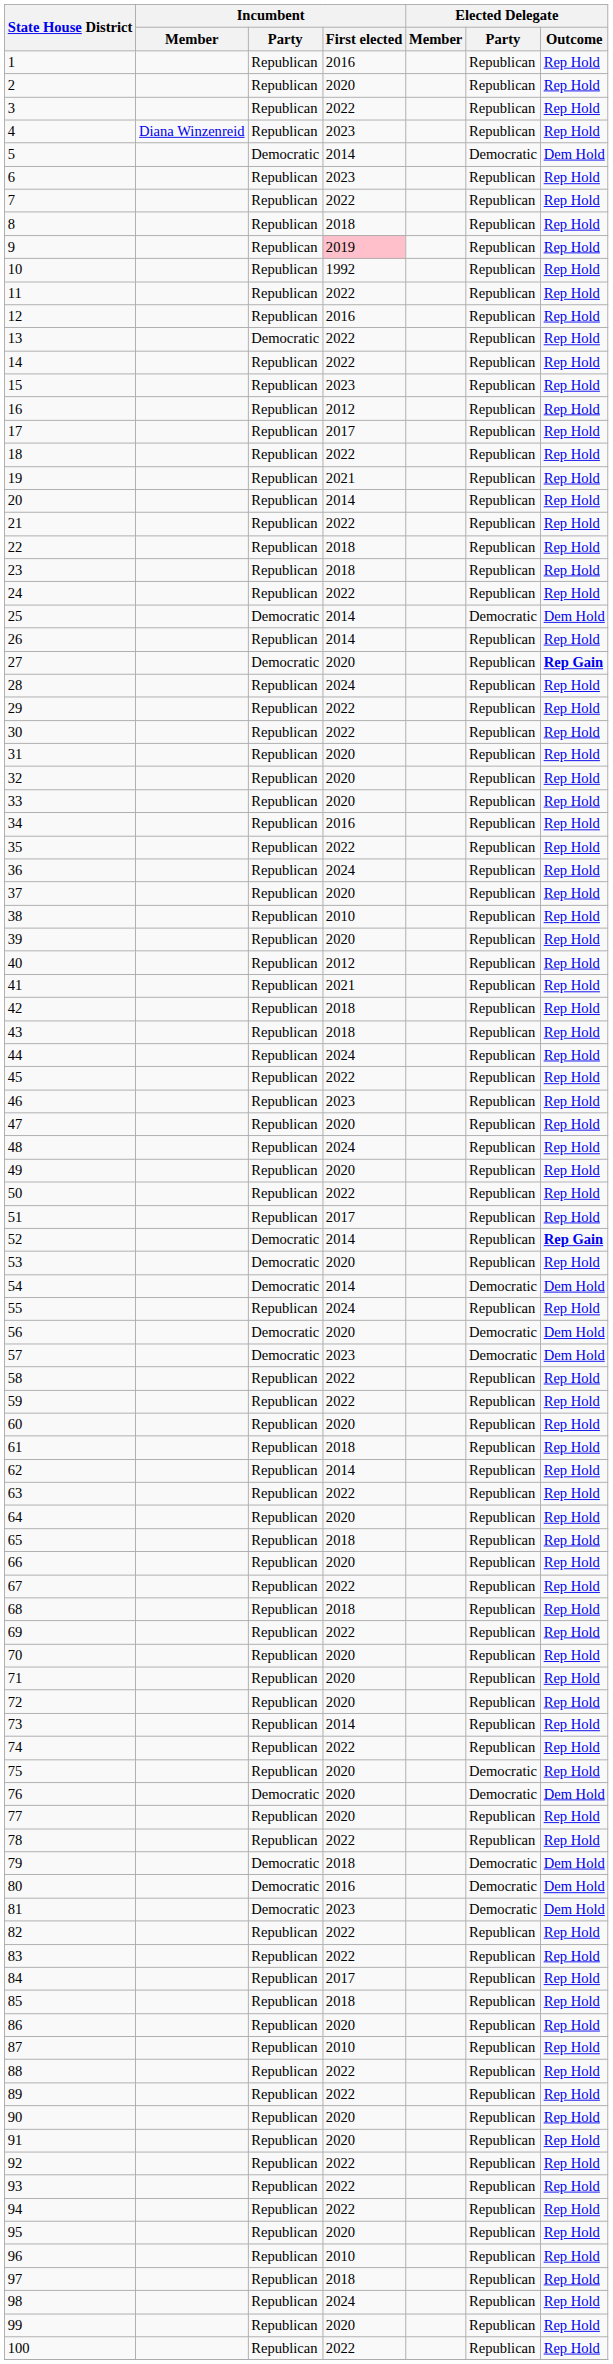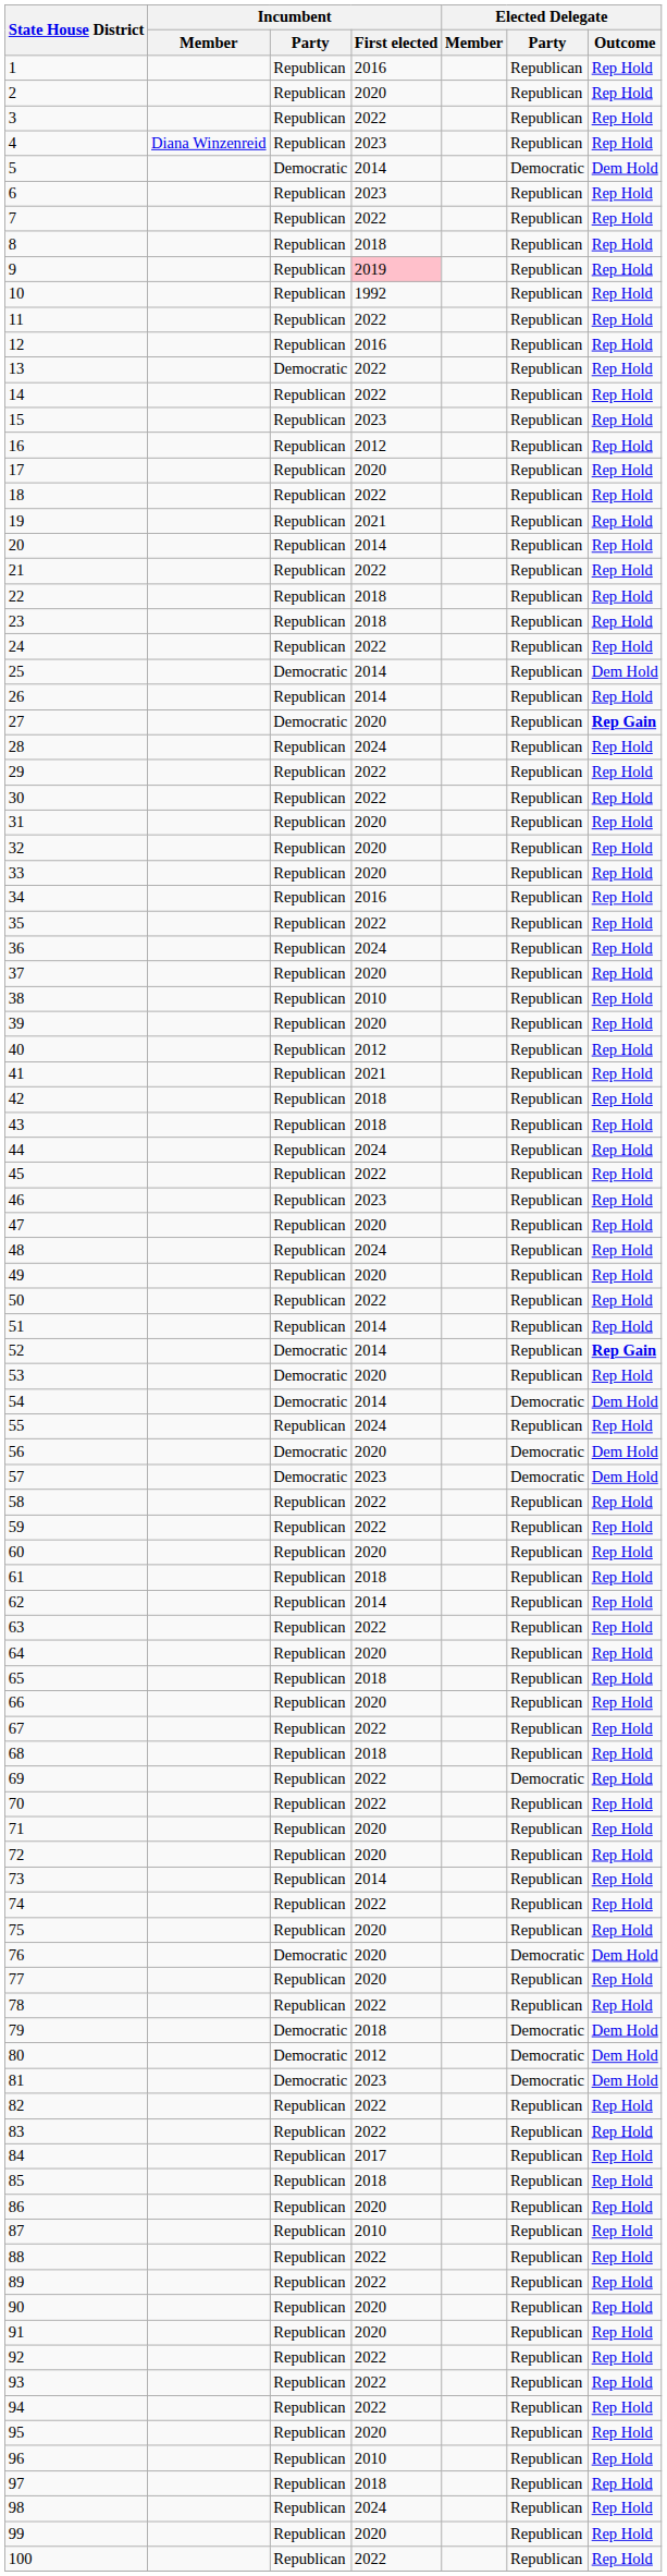 <table class="wikitable sortable">
 <tr>
 <th rowspan="2"><a href='#'>State House</a> District</th>
 <th colspan="3">Incumbent</th>
 <th colspan="3">Elected Delegate</th>
 </tr>
 <tr>
 <th>Member</th>
 <th>Party</th>
 <th>First elected</th>
 <th>Member</th>
 <th>Party</th>
 <th>Outcome</th>
 </tr>
 <tr>
 <td>1</td>
 <td></td>
 <td>Republican</td>
 <td>2016</td>
 <td></td>
 <td>Republican</td>
 <td><a href='#'>Rep Hold</a></td>
 </tr>
 <tr>
 <td>2</td>
 <td></td>
 <td>Republican</td>
 <td>2020</td>
 <td></td>
 <td>Republican</td>
 <td><a href='#'>Rep Hold</a></td>
 </tr>
 <tr>
 <td>3</td>
 <td></td>
 <td>Republican</td>
 <td>2022</td>
 <td></td>
 <td>Republican</td>
 <td><a href='#'>Rep Hold</a></td>
 </tr>
 <tr>
 <td>4</td>
 <td><a href='#'>Diana Winzenreid</a></td>
 <td>Republican</td>
 <td>2023</td>
 <td><em></em></td>
 <td>Republican</td>
 <td><a href='#'>Rep Hold</a></td>
 </tr>
 <tr>
 <td>5</td>
 <td></td>
 <td>Democratic</td>
 <td>2014</td>
 <td></td>
 <td>Democratic</td>
 <td><a href='#'>Dem Hold</a></td>
 </tr>
 <tr>
 <td>6</td>
 <td></td>
 <td>Republican</td>
 <td>2023</td>
 <td></td>
 <td>Republican</td>
 <td><a href='#'>Rep Hold</a></td>
 </tr>
 <tr>
 <td>7</td>
 <td></td>
 <td>Republican</td>
 <td>2022</td>
 <td></td>
 <td>Republican</td>
 <td><a href='#'>Rep Hold</a></td>
 </tr>
 <tr>
 <td>8</td>
 <td></td>
 <td>Republican</td>
 <td>2018</td>
 <td></td>
 <td>Republican</td>
 <td><a href='#'>Rep Hold</a></td>
 </tr>
 <tr>
 <td>9</td>
 <td></td>
 <td>Republican</td>
 <td style="background: pink;">2019</td>
 <td></td>
 <td>Republican</td>
 <td><a href='#'>Rep Hold</a></td>
 </tr>
 <tr>
 <td>10</td>
 <td></td>
 <td>Republican</td>
 <td>1992</td>
 <td></td>
 <td>Republican</td>
 <td><a href='#'>Rep Hold</a></td>
 </tr>
 <tr>
 <td>11</td>
 <td></td>
 <td>Republican</td>
 <td>2022</td>
 <td></td>
 <td>Republican</td>
 <td><a href='#'>Rep Hold</a></td>
 </tr>
 <tr>
 <td>12</td>
 <td></td>
 <td>Republican</td>
 <td>2016</td>
 <td></td>
 <td>Republican</td>
 <td><a href='#'>Rep Hold</a></td>
 </tr>
 <tr>
 <td>13</td>
 <td></td>
 <td>Democratic</td>
 <td>2022</td>
 <td></td>
 <td>Republican</td>
 <td><a href='#'>Rep Hold</a></td>
 </tr>
 <tr>
 <td>14</td>
 <td></td>
 <td>Republican</td>
 <td>2022</td>
 <td></td>
 <td>Republican</td>
 <td><a href='#'>Rep Hold</a></td>
 </tr>
 <tr>
 <td>15</td>
 <td></td>
 <td>Republican</td>
 <td>2023</td>
 <td></td>
 <td>Republican</td>
 <td><a href='#'>Rep Hold</a></td>
 </tr>
 <tr>
 <td>16</td>
 <td></td>
 <td>Republican</td>
 <td>2012</td>
 <td><em></em></td>
 <td>Republican</td>
 <td><a href='#'>Rep Hold</a></td>
 </tr>
 <tr>
 <td>17</td>
 <td></td>
 <td>Republican</td>
-<td>2017</td>
+<td>2020</td>
 <td></td>
 <td>Republican</td>
 <td><a href='#'>Rep Hold</a></td>
 </tr>
 <tr>
 <td>18</td>
 <td></td>
 <td>Republican</td>
 <td>2022</td>
 <td></td>
 <td>Republican</td>
 <td><a href='#'>Rep Hold</a></td>
 </tr>
 <tr>
 <td>19</td>
 <td></td>
 <td>Republican</td>
 <td>2021</td>
 <td></td>
 <td>Republican</td>
 <td><a href='#'>Rep Hold</a></td>
 </tr>
 <tr>
 <td>20</td>
 <td></td>
 <td>Republican</td>
 <td>2014</td>
 <td><em></em></td>
 <td>Republican</td>
 <td><a href='#'>Rep Hold</a></td>
 </tr>
 <tr>
 <td>21</td>
 <td></td>
 <td>Republican</td>
 <td>2022</td>
 <td></td>
 <td>Republican</td>
 <td><a href='#'>Rep Hold</a></td>
 </tr>
 <tr>
 <td>22</td>
 <td></td>
 <td>Republican</td>
 <td>2018</td>
 <td></td>
 <td>Republican</td>
 <td><a href='#'>Rep Hold</a></td>
 </tr>
 <tr>
 <td>23</td>
 <td></td>
 <td>Republican</td>
 <td>2018</td>
 <td></td>
 <td>Republican</td>
 <td><a href='#'>Rep Hold</a></td>
 </tr>
 <tr>
 <td>24</td>
 <td></td>
 <td>Republican</td>
 <td>2022</td>
 <td></td>
 <td>Republican</td>
 <td><a href='#'>Rep Hold</a></td>
 </tr>
 <tr>
 <td>25</td>
 <td></td>
 <td>Democratic</td>
 <td>2014</td>
 <td></td>
-<td>Democratic</td>
+<td>Republican</td>
 <td><a href='#'>Dem Hold</a></td>
 </tr>
 <tr>
 <td>26</td>
 <td></td>
 <td>Republican</td>
 <td>2014</td>
 <td></td>
 <td>Republican</td>
 <td><a href='#'>Rep Hold</a></td>
 </tr>
 <tr>
 <td>27</td>
 <td></td>
 <td>Democratic</td>
 <td>2020</td>
 <td><strong></strong></td>
 <td>Republican</td>
 <td><strong><a href='#'>Rep Gain</a></strong></td>
 </tr>
 <tr>
 <td>28</td>
 <td></td>
 <td>Republican</td>
 <td>2024</td>
 <td></td>
 <td>Republican</td>
 <td><a href='#'>Rep Hold</a></td>
 </tr>
 <tr>
 <td>29</td>
 <td></td>
 <td>Republican</td>
 <td>2022</td>
 <td></td>
 <td>Republican</td>
 <td><a href='#'>Rep Hold</a></td>
 </tr>
 <tr>
 <td>30</td>
 <td></td>
 <td>Republican</td>
 <td>2022</td>
 <td><em></em></td>
 <td>Republican</td>
 <td><a href='#'>Rep Hold</a></td>
 </tr>
 <tr>
 <td>31</td>
 <td></td>
 <td>Republican</td>
 <td>2020</td>
 <td></td>
 <td>Republican</td>
 <td><a href='#'>Rep Hold</a></td>
 </tr>
 <tr>
 <td>32</td>
 <td></td>
 <td>Republican</td>
 <td>2020</td>
 <td></td>
 <td>Republican</td>
 <td><a href='#'>Rep Hold</a></td>
 </tr>
 <tr>
 <td>33</td>
 <td></td>
 <td>Republican</td>
 <td>2020</td>
 <td></td>
 <td>Republican</td>
 <td><a href='#'>Rep Hold</a></td>
 </tr>
 <tr>
 <td>34</td>
 <td></td>
 <td>Republican</td>
 <td>2016</td>
 <td></td>
 <td>Republican</td>
 <td><a href='#'>Rep Hold</a></td>
 </tr>
 <tr>
 <td>35</td>
 <td></td>
 <td>Republican</td>
 <td>2022</td>
 <td></td>
 <td>Republican</td>
 <td><a href='#'>Rep Hold</a></td>
 </tr>
 <tr>
 <td>36</td>
 <td></td>
 <td>Republican</td>
 <td>2024</td>
 <td></td>
 <td>Republican</td>
 <td><a href='#'>Rep Hold</a></td>
 </tr>
 <tr>
 <td>37</td>
 <td></td>
 <td>Republican</td>
 <td>2020</td>
 <td></td>
 <td>Republican</td>
 <td><a href='#'>Rep Hold</a></td>
 </tr>
 <tr>
 <td>38</td>
 <td></td>
 <td>Republican</td>
 <td>2010</td>
 <td></td>
 <td>Republican</td>
 <td><a href='#'>Rep Hold</a></td>
 </tr>
 <tr>
 <td>39</td>
 <td></td>
 <td>Republican</td>
 <td>2020</td>
 <td></td>
 <td>Republican</td>
 <td><a href='#'>Rep Hold</a></td>
 </tr>
 <tr>
 <td>40</td>
 <td></td>
 <td>Republican</td>
 <td>2012</td>
 <td></td>
 <td>Republican</td>
 <td><a href='#'>Rep Hold</a></td>
 </tr>
 <tr>
 <td>41</td>
 <td></td>
 <td>Republican</td>
 <td>2021</td>
 <td></td>
 <td>Republican</td>
 <td><a href='#'>Rep Hold</a></td>
 </tr>
 <tr>
 <td>42</td>
 <td></td>
 <td>Republican</td>
 <td>2018</td>
 <td></td>
 <td>Republican</td>
 <td><a href='#'>Rep Hold</a></td>
 </tr>
 <tr>
 <td>43</td>
 <td></td>
 <td>Republican</td>
 <td>2018</td>
 <td></td>
 <td>Republican</td>
 <td><a href='#'>Rep Hold</a></td>
 </tr>
 <tr>
 <td>44</td>
 <td></td>
 <td>Republican</td>
 <td>2024</td>
 <td></td>
 <td>Republican</td>
 <td><a href='#'>Rep Hold</a></td>
 </tr>
 <tr>
 <td>45</td>
 <td></td>
 <td>Republican</td>
 <td>2022</td>
 <td></td>
 <td>Republican</td>
 <td><a href='#'>Rep Hold</a></td>
 </tr>
 <tr>
 <td>46</td>
 <td></td>
 <td>Republican</td>
 <td>2023</td>
 <td></td>
 <td>Republican</td>
 <td><a href='#'>Rep Hold</a></td>
 </tr>
 <tr>
 <td>47</td>
 <td></td>
 <td>Republican</td>
 <td>2020</td>
 <td><em></em></td>
 <td>Republican</td>
 <td><a href='#'>Rep Hold</a></td>
 </tr>
 <tr>
 <td>48</td>
 <td></td>
 <td>Republican</td>
 <td>2024</td>
 <td></td>
 <td>Republican</td>
 <td><a href='#'>Rep Hold</a></td>
 </tr>
 <tr>
 <td>49</td>
 <td></td>
 <td>Republican</td>
 <td>2020</td>
 <td><em></em></td>
 <td>Republican</td>
 <td><a href='#'>Rep Hold</a></td>
 </tr>
 <tr>
 <td>50</td>
 <td></td>
 <td>Republican</td>
 <td>2022</td>
 <td></td>
 <td>Republican</td>
 <td><a href='#'>Rep Hold</a></td>
 </tr>
 <tr>
 <td>51</td>
 <td></td>
 <td>Republican</td>
-<td>2017</td>
+<td>2014</td>
 <td><em></em></td>
 <td>Republican</td>
 <td><a href='#'>Rep Hold</a></td>
 </tr>
 <tr>
 <td>52</td>
 <td></td>
 <td>Democratic</td>
 <td>2014</td>
 <td><strong></strong></td>
 <td>Republican</td>
 <td><strong><a href='#'>Rep Gain</a></strong></td>
 </tr>
 <tr>
 <td>53</td>
 <td></td>
 <td>Democratic</td>
 <td>2020</td>
 <td><em></em></td>
 <td>Republican</td>
 <td><a href='#'>Rep Hold</a></td>
 </tr>
 <tr>
 <td>54</td>
 <td></td>
 <td>Democratic</td>
 <td>2014</td>
 <td></td>
 <td>Democratic</td>
 <td><a href='#'>Dem Hold</a></td>
 </tr>
 <tr>
 <td>55</td>
 <td></td>
 <td>Republican</td>
 <td>2024</td>
 <td></td>
 <td>Republican</td>
 <td><a href='#'>Rep Hold</a></td>
 </tr>
 <tr>
 <td>56</td>
 <td></td>
 <td>Democratic</td>
 <td>2020</td>
 <td></td>
 <td>Democratic</td>
 <td><a href='#'>Dem Hold</a></td>
 </tr>
 <tr>
 <td>57</td>
 <td></td>
 <td>Democratic</td>
 <td>2023</td>
 <td></td>
 <td>Democratic</td>
 <td><a href='#'>Dem Hold</a></td>
 </tr>
 <tr>
 <td>58</td>
 <td></td>
 <td>Republican</td>
 <td>2022</td>
 <td></td>
 <td>Republican</td>
 <td><a href='#'>Rep Hold</a></td>
 </tr>
 <tr>
 <td>59</td>
 <td></td>
 <td>Republican</td>
 <td>2022</td>
 <td></td>
 <td>Republican</td>
 <td><a href='#'>Rep Hold</a></td>
 </tr>
 <tr>
 <td>60</td>
 <td></td>
 <td>Republican</td>
 <td>2020</td>
 <td></td>
 <td>Republican</td>
 <td><a href='#'>Rep Hold</a></td>
 </tr>
 <tr>
 <td>61</td>
 <td></td>
 <td>Republican</td>
 <td>2018</td>
 <td></td>
 <td>Republican</td>
 <td><a href='#'>Rep Hold</a></td>
 </tr>
 <tr>
 <td>62</td>
 <td></td>
 <td>Republican</td>
 <td>2014</td>
 <td></td>
 <td>Republican</td>
 <td><a href='#'>Rep Hold</a></td>
 </tr>
 <tr>
 <td>63</td>
 <td></td>
 <td>Republican</td>
 <td>2022</td>
 <td></td>
 <td>Republican</td>
 <td><a href='#'>Rep Hold</a></td>
 </tr>
 <tr>
 <td>64</td>
 <td></td>
 <td>Republican</td>
 <td>2020</td>
 <td></td>
 <td>Republican</td>
 <td><a href='#'>Rep Hold</a></td>
 </tr>
 <tr>
 <td>65</td>
 <td></td>
 <td>Republican</td>
 <td>2018</td>
 <td></td>
 <td>Republican</td>
 <td><a href='#'>Rep Hold</a></td>
 </tr>
 <tr>
 <td>66</td>
 <td></td>
 <td>Republican</td>
 <td>2020</td>
 <td><em></em></td>
 <td>Republican</td>
 <td><a href='#'>Rep Hold</a></td>
 </tr>
 <tr>
 <td>67</td>
 <td></td>
 <td>Republican</td>
 <td>2022</td>
 <td></td>
 <td>Republican</td>
 <td><a href='#'>Rep Hold</a></td>
 </tr>
 <tr>
 <td>68</td>
 <td></td>
 <td>Republican</td>
 <td>2018</td>
 <td></td>
 <td>Republican</td>
 <td><a href='#'>Rep Hold</a></td>
 </tr>
 <tr>
 <td>69</td>
 <td></td>
 <td>Republican</td>
 <td>2022</td>
 <td></td>
-<td>Republican</td>
+<td>Democratic</td>
 <td><a href='#'>Rep Hold</a></td>
 </tr>
 <tr>
 <td>70</td>
 <td></td>
 <td>Republican</td>
-<td>2020</td>
+<td>2022</td>
 <td></td>
 <td>Republican</td>
 <td><a href='#'>Rep Hold</a></td>
 </tr>
 <tr>
 <td>71</td>
 <td></td>
 <td>Republican</td>
 <td>2020</td>
 <td></td>
 <td>Republican</td>
 <td><a href='#'>Rep Hold</a></td>
 </tr>
 <tr>
 <td>72</td>
 <td></td>
 <td>Republican</td>
 <td>2020</td>
 <td></td>
 <td>Republican</td>
 <td><a href='#'>Rep Hold</a></td>
 </tr>
 <tr>
 <td>73</td>
 <td></td>
 <td>Republican</td>
 <td>2014</td>
 <td><em></em></td>
 <td>Republican</td>
 <td><a href='#'>Rep Hold</a></td>
 </tr>
 <tr>
 <td>74</td>
 <td></td>
 <td>Republican</td>
 <td>2022</td>
 <td></td>
 <td>Republican</td>
 <td><a href='#'>Rep Hold</a></td>
 </tr>
 <tr>
 <td>75</td>
 <td></td>
 <td>Republican</td>
 <td>2020</td>
 <td></td>
-<td>Democratic</td>
+<td>Republican</td>
 <td><a href='#'>Rep Hold</a></td>
 </tr>
 <tr>
 <td>76</td>
 <td></td>
 <td>Democratic</td>
 <td>2020</td>
 <td><em></em></td>
 <td>Democratic</td>
 <td><a href='#'>Dem Hold</a></td>
 </tr>
 <tr>
 <td>77</td>
 <td></td>
 <td>Republican</td>
 <td>2020</td>
 <td></td>
 <td>Republican</td>
 <td><a href='#'>Rep Hold</a></td>
 </tr>
 <tr>
 <td>78</td>
 <td></td>
 <td>Republican</td>
 <td>2022</td>
 <td></td>
 <td>Republican</td>
 <td><a href='#'>Rep Hold</a></td>
 </tr>
 <tr>
 <td>79</td>
 <td></td>
 <td>Democratic</td>
 <td>2018</td>
 <td></td>
 <td>Democratic</td>
 <td><a href='#'>Dem Hold</a></td>
 </tr>
 <tr>
 <td>80</td>
 <td></td>
 <td>Democratic</td>
-<td>2016</td>
+<td>2012</td>
 <td></td>
 <td>Democratic</td>
 <td><a href='#'>Dem Hold</a></td>
 </tr>
 <tr>
 <td>81</td>
 <td></td>
 <td>Democratic</td>
 <td>2023</td>
 <td></td>
 <td>Democratic</td>
 <td><a href='#'>Dem Hold</a></td>
 </tr>
 <tr>
 <td>82</td>
 <td></td>
 <td>Republican</td>
 <td>2022</td>
 <td><em></em></td>
 <td>Republican</td>
 <td><a href='#'>Rep Hold</a></td>
 </tr>
 <tr>
 <td>83</td>
 <td></td>
 <td>Republican</td>
 <td>2022</td>
 <td></td>
 <td>Republican</td>
 <td><a href='#'>Rep Hold</a></td>
 </tr>
 <tr>
 <td>84</td>
 <td></td>
 <td>Republican</td>
 <td>2017</td>
 <td></td>
 <td>Republican</td>
 <td><a href='#'>Rep Hold</a></td>
 </tr>
 <tr>
 <td>85</td>
 <td></td>
 <td>Republican</td>
 <td>2018</td>
 <td></td>
 <td>Republican</td>
 <td><a href='#'>Rep Hold</a></td>
 </tr>
 <tr>
 <td>86</td>
 <td></td>
 <td>Republican</td>
 <td>2020</td>
 <td></td>
 <td>Republican</td>
 <td><a href='#'>Rep Hold</a></td>
 </tr>
 <tr>
 <td>87</td>
 <td></td>
 <td>Republican</td>
 <td>2010</td>
 <td></td>
 <td>Republican</td>
 <td><a href='#'>Rep Hold</a></td>
 </tr>
 <tr>
 <td>88</td>
 <td></td>
 <td>Republican</td>
 <td>2022</td>
 <td></td>
 <td>Republican</td>
 <td><a href='#'>Rep Hold</a></td>
 </tr>
 <tr>
 <td>89</td>
 <td></td>
 <td>Republican</td>
 <td>2022</td>
 <td></td>
 <td>Republican</td>
 <td><a href='#'>Rep Hold</a></td>
 </tr>
 <tr>
 <td>90</td>
 <td></td>
 <td>Republican</td>
 <td>2020</td>
 <td></td>
 <td>Republican</td>
 <td><a href='#'>Rep Hold</a></td>
 </tr>
 <tr>
 <td>91</td>
 <td></td>
 <td>Republican</td>
 <td>2020</td>
 <td><em></em></td>
 <td>Republican</td>
 <td><a href='#'>Rep Hold</a></td>
 </tr>
 <tr>
 <td>92</td>
 <td></td>
 <td>Republican</td>
 <td>2022</td>
 <td></td>
 <td>Republican</td>
 <td><a href='#'>Rep Hold</a></td>
 </tr>
 <tr>
 <td>93</td>
 <td></td>
 <td>Republican</td>
 <td>2022</td>
 <td></td>
 <td>Republican</td>
 <td><a href='#'>Rep Hold</a></td>
 </tr>
 <tr>
 <td>94</td>
 <td></td>
 <td>Republican</td>
 <td>2022</td>
 <td></td>
 <td>Republican</td>
 <td><a href='#'>Rep Hold</a></td>
 </tr>
 <tr>
 <td>95</td>
 <td></td>
 <td>Republican</td>
 <td>2020</td>
 <td></td>
 <td>Republican</td>
 <td><a href='#'>Rep Hold</a></td>
 </tr>
 <tr>
 <td>96</td>
 <td></td>
 <td>Republican</td>
 <td>2010</td>
 <td><em></em></td>
 <td>Republican</td>
 <td><a href='#'>Rep Hold</a></td>
 </tr>
 <tr>
 <td>97</td>
 <td></td>
 <td>Republican</td>
 <td>2018</td>
 <td><em></em></td>
 <td>Republican</td>
 <td><a href='#'>Rep Hold</a></td>
 </tr>
 <tr>
 <td>98</td>
 <td></td>
 <td>Republican</td>
 <td>2024</td>
 <td></td>
 <td>Republican</td>
 <td><a href='#'>Rep Hold</a></td>
 </tr>
 <tr>
 <td>99</td>
 <td></td>
 <td>Republican</td>
 <td>2020</td>
 <td></td>
 <td>Republican</td>
 <td><a href='#'>Rep Hold</a></td>
 </tr>
 <tr>
 <td>100</td>
 <td></td>
 <td>Republican</td>
 <td>2022</td>
 <td></td>
 <td>Republican</td>
 <td><a href='#'>Rep Hold</a></td>
 </tr>
 <tr>
 </tr>
 </table>
